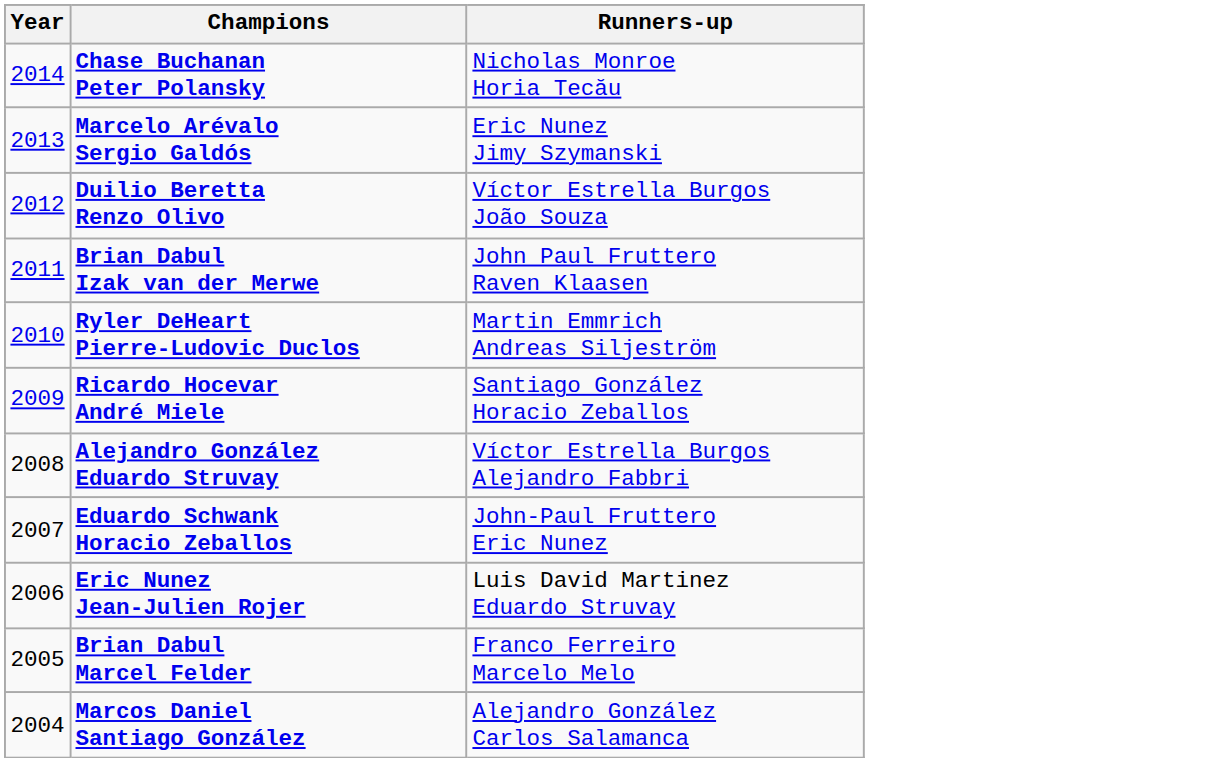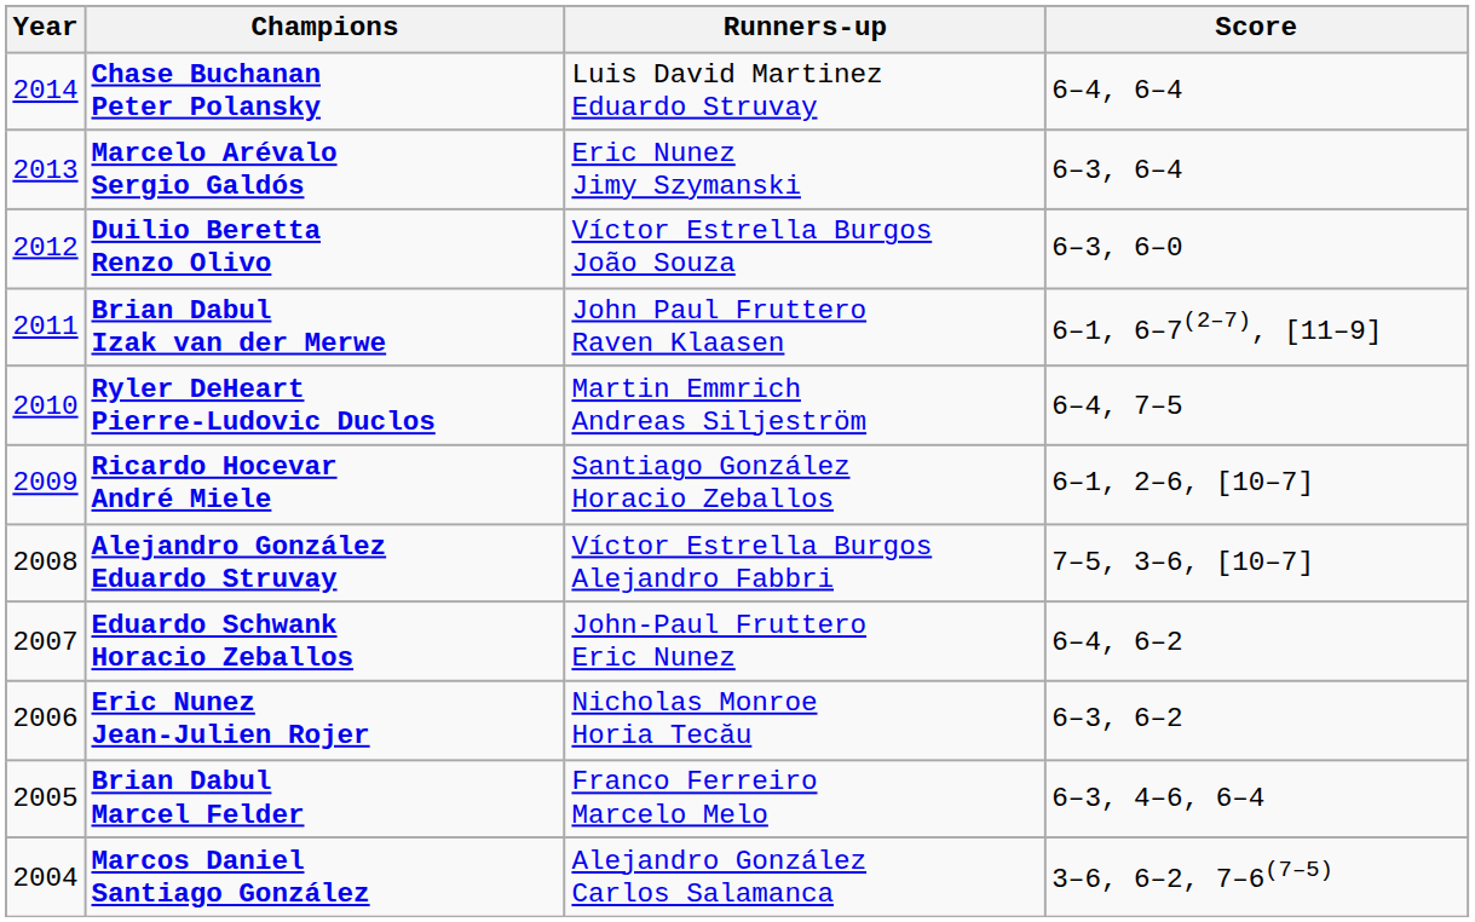 <table class="wikitable" style="font-size:90%">
 <tr>
 <th>Year</th>
 <th width="200">Champions</th>
 <th width="200">Runners-up</th>
+<th width="175">Score</th>
 </tr>
 <tr>
 <td><a href='#'>2014</a></td>
 <td> <strong><a href='#'>Chase Buchanan</a></strong><br> <strong><a href='#'>Peter Polansky</a></strong></td>
-<td> <a href='#'>Nicholas Monroe</a> <br>  <a href='#'>Horia Tecău</a></td>
+<td> Luis David Martinez<br> <a href='#'>Eduardo Struvay</a></td>
+<td>6–4, 6–4</td>
 </tr>
 <tr>
 <td><a href='#'>2013</a></td>
 <td> <strong><a href='#'>Marcelo Arévalo</a></strong><br> <strong><a href='#'>Sergio Galdós</a></strong></td>
 <td> <a href='#'>Eric Nunez</a> <br>  <a href='#'>Jimy Szymanski</a></td>
+<td>6–3, 6–4</td>
 </tr>
 <tr>
 <td><a href='#'>2012</a></td>
 <td> <strong><a href='#'>Duilio Beretta</a></strong> <br>  <strong><a href='#'>Renzo Olivo</a></strong></td>
 <td> <a href='#'>Víctor Estrella Burgos</a> <br>  <a href='#'>João Souza</a></td>
+<td>6–3, 6–0</td>
 </tr>
 <tr>
 <td><a href='#'>2011</a></td>
 <td> <strong><a href='#'>Brian Dabul</a></strong><br> <strong><a href='#'>Izak van der Merwe</a></strong></td>
 <td> <a href='#'>John Paul Fruttero</a><br> <a href='#'>Raven Klaasen</a></td>
+<td>6–1, 6–7<sup>(2–7)</sup>, [11–9]</td>
 </tr>
 <tr>
 <td><a href='#'>2010</a></td>
 <td> <strong><a href='#'>Ryler DeHeart</a></strong><br> <strong><a href='#'>Pierre-Ludovic Duclos</a></strong></td>
 <td> <a href='#'>Martin Emmrich</a><br> <a href='#'>Andreas Siljeström</a></td>
+<td>6–4, 7–5</td>
 </tr>
 <tr>
 <td><a href='#'>2009</a></td>
 <td> <strong><a href='#'>Ricardo Hocevar</a></strong><br> <strong><a href='#'>André Miele</a></strong></td>
 <td> <a href='#'>Santiago González</a><br> <a href='#'>Horacio Zeballos</a></td>
+<td>6–1, 2–6, [10–7]</td>
 </tr>
 <tr>
 <td>2008</td>
 <td> <strong><a href='#'>Alejandro González</a></strong> <br>  <strong><a href='#'>Eduardo Struvay</a></strong></td>
 <td> <a href='#'>Víctor Estrella Burgos</a> <br>  <a href='#'>Alejandro Fabbri</a></td>
+<td>7–5, 3–6, [10–7]</td>
 </tr>
 <tr>
 <td>2007</td>
 <td> <strong><a href='#'>Eduardo Schwank</a></strong> <br>  <strong><a href='#'>Horacio Zeballos</a></strong></td>
 <td> <a href='#'>John-Paul Fruttero</a> <br>  <a href='#'>Eric Nunez</a></td>
+<td>6–4, 6–2</td>
 </tr>
 <tr>
 <td>2006</td>
 <td> <strong><a href='#'>Eric Nunez</a></strong> <br>  <strong><a href='#'>Jean-Julien Rojer</a></strong></td>
-<td> Luis David Martinez<br> <a href='#'>Eduardo Struvay</a></td>
+<td> <a href='#'>Nicholas Monroe</a> <br>  <a href='#'>Horia Tecău</a></td>
+<td>6–3, 6–2</td>
 </tr>
 <tr>
 <td>2005</td>
 <td> <strong><a href='#'>Brian Dabul</a></strong> <br>  <strong><a href='#'>Marcel Felder</a></strong></td>
 <td> <a href='#'>Franco Ferreiro</a> <br>  <a href='#'>Marcelo Melo</a></td>
+<td>6–3, 4–6, 6–4</td>
 </tr>
 <tr>
 <td>2004</td>
 <td> <strong><a href='#'>Marcos Daniel</a></strong> <br>  <strong><a href='#'>Santiago González</a></strong></td>
 <td> <a href='#'>Alejandro González</a><br> <a href='#'>Carlos Salamanca</a></td>
+<td>3–6, 6–2, 7–6<sup>(7–5)</sup></td>
 </tr>
 </table>
